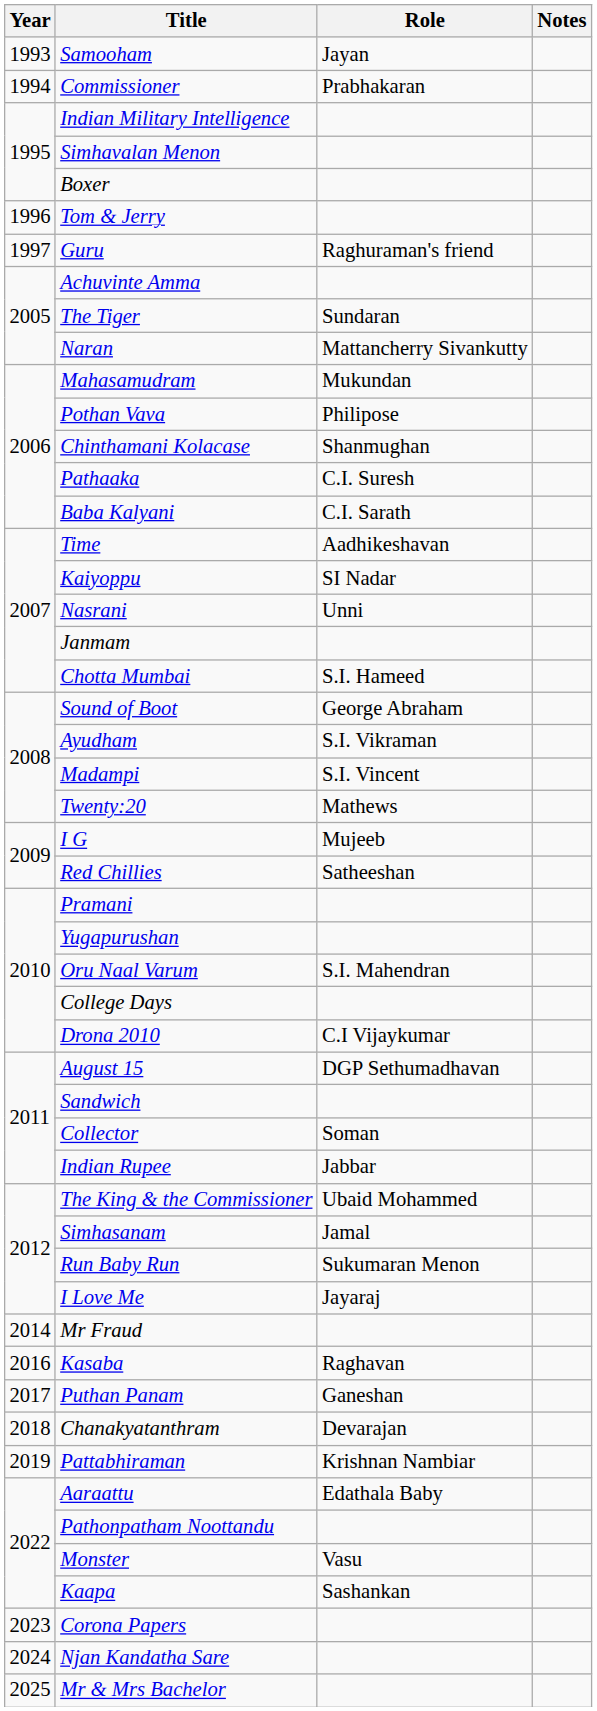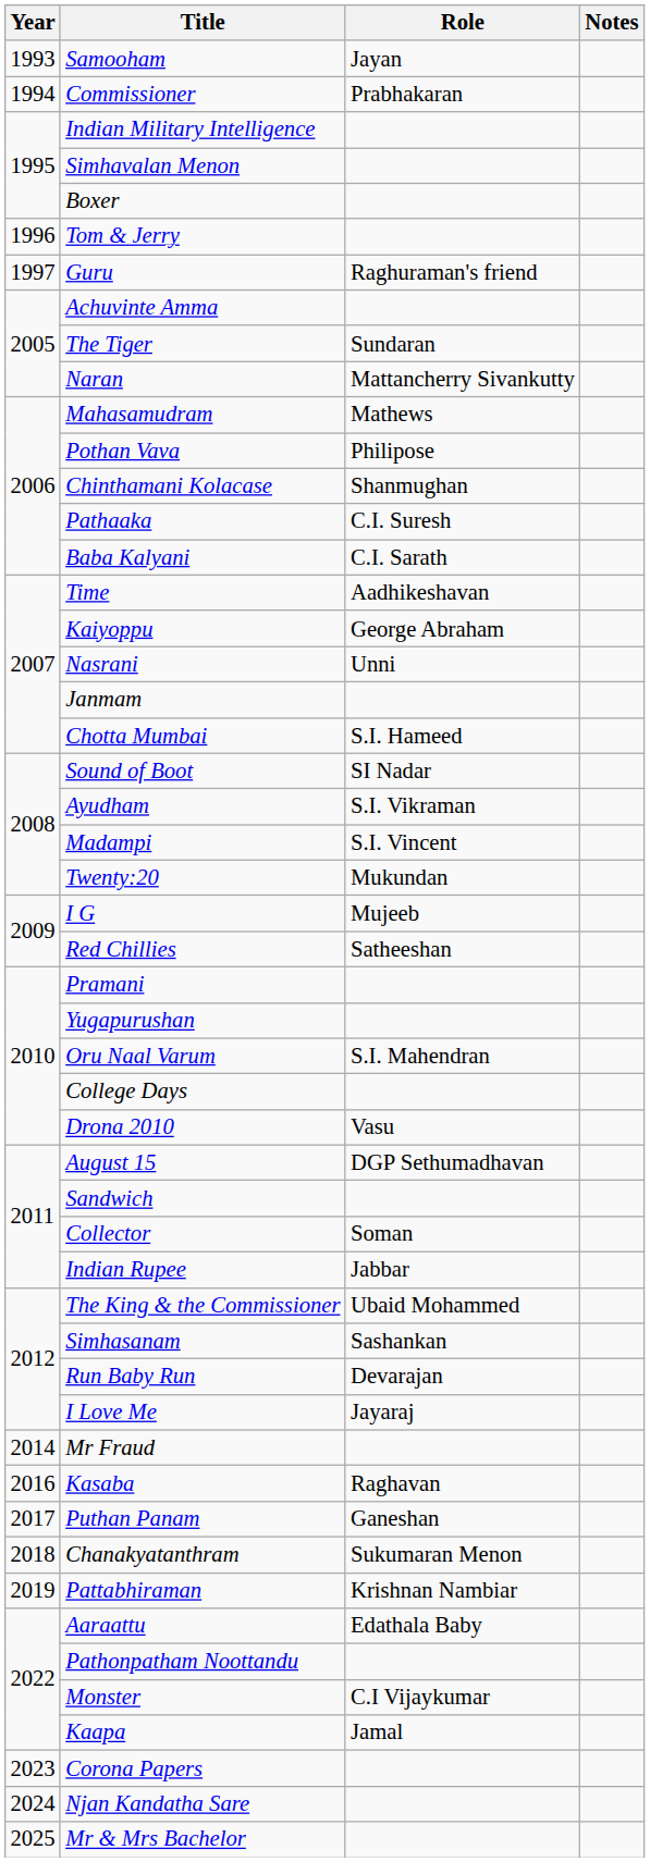 <table class="wikitable sortable">
 <tr>
 <th>Year</th>
 <th>Title</th>
 <th>Role</th>
 <th class="unsortable">Notes</th>
 </tr>
 <tr>
 <td>1993</td>
 <td><em><a href='#'>Samooham</a></em></td>
 <td>Jayan</td>
 <td></td>
 </tr>
 <tr>
 <td>1994</td>
 <td><em><a href='#'>Commissioner</a></em></td>
 <td>Prabhakaran</td>
 <td></td>
 </tr>
 <tr>
 <td rowspan=3>1995</td>
 <td><em><a href='#'>Indian Military Intelligence</a></em></td>
 <td></td>
 <td></td>
 </tr>
 <tr>
 <td><em><a href='#'>Simhavalan Menon</a></em></td>
 <td></td>
 <td></td>
 </tr>
 <tr>
 <td><em>Boxer</em></td>
 <td></td>
 <td></td>
 </tr>
 <tr>
 <td>1996</td>
 <td><em><a href='#'>Tom & Jerry</a></em></td>
 <td></td>
 <td></td>
 </tr>
 <tr>
 <td>1997</td>
 <td><em><a href='#'>Guru</a></em></td>
 <td>Raghuraman's friend</td>
 <td></td>
 </tr>
 <tr>
 <td rowspan=3>2005</td>
 <td><em><a href='#'>Achuvinte Amma</a></em></td>
 <td></td>
 <td></td>
 </tr>
 <tr>
 <td><em><a href='#'>The Tiger</a></em></td>
 <td>Sundaran</td>
 <td></td>
 </tr>
 <tr>
 <td><em><a href='#'>Naran</a></em></td>
 <td>Mattancherry Sivankutty</td>
 <td></td>
 </tr>
 <tr>
 <td rowspan=5>2006</td>
 <td><em><a href='#'>Mahasamudram</a></em></td>
-<td>Mukundan</td>
+<td>Mathews</td>
 <td></td>
 </tr>
 <tr>
 <td><em><a href='#'>Pothan Vava</a></em></td>
 <td>Philipose</td>
 <td></td>
 </tr>
 <tr>
 <td><em><a href='#'>Chinthamani Kolacase</a></em></td>
 <td>Shanmughan</td>
 <td></td>
 </tr>
 <tr>
 <td><em><a href='#'>Pathaaka</a></em></td>
 <td>C.I. Suresh</td>
 <td></td>
 </tr>
 <tr>
 <td><em><a href='#'>Baba Kalyani</a></em></td>
 <td>C.I. Sarath</td>
 <td></td>
 </tr>
 <tr>
 <td rowspan=5>2007</td>
 <td><em><a href='#'>Time</a></em></td>
 <td>Aadhikeshavan</td>
 <td></td>
 </tr>
 <tr>
 <td><em><a href='#'>Kaiyoppu</a></em></td>
-<td>SI Nadar</td>
+<td>George Abraham</td>
 <td></td>
 </tr>
 <tr>
 <td><em><a href='#'>Nasrani</a></em></td>
 <td>Unni</td>
 <td></td>
 </tr>
 <tr>
 <td><em>Janmam</em></td>
 <td></td>
 <td></td>
 </tr>
 <tr>
 <td><em><a href='#'>Chotta Mumbai</a></em></td>
 <td>S.I. Hameed</td>
 <td></td>
 </tr>
 <tr>
 <td rowspan=4>2008</td>
 <td><em><a href='#'>Sound of Boot</a></em></td>
-<td>George Abraham</td>
+<td>SI Nadar</td>
 <td></td>
 </tr>
 <tr>
 <td><em><a href='#'>Ayudham</a></em></td>
 <td>S.I. Vikraman</td>
 <td></td>
 </tr>
 <tr>
 <td><em><a href='#'>Madampi</a></em></td>
 <td>S.I. Vincent</td>
 <td></td>
 </tr>
 <tr>
 <td><em><a href='#'>Twenty:20</a></em></td>
-<td>Mathews</td>
+<td>Mukundan</td>
 <td></td>
 </tr>
 <tr>
 <td rowspan=2>2009</td>
 <td><em><a href='#'>I G</a></em></td>
 <td>Mujeeb</td>
 <td></td>
 </tr>
 <tr>
 <td><em><a href='#'>Red Chillies</a></em></td>
 <td>Satheeshan</td>
 <td></td>
 </tr>
 <tr>
 <td rowspan=5>2010</td>
 <td><em><a href='#'>Pramani</a></em></td>
 <td></td>
 <td></td>
 </tr>
 <tr>
 <td><em><a href='#'>Yugapurushan</a></em></td>
 <td></td>
 <td></td>
 </tr>
 <tr>
 <td><em><a href='#'>Oru Naal Varum</a></em></td>
 <td>S.I. Mahendran</td>
 <td></td>
 </tr>
 <tr>
 <td><em>College Days</em></td>
 <td></td>
 <td></td>
 </tr>
 <tr>
 <td><em><a href='#'>Drona 2010</a></em></td>
-<td>C.I Vijaykumar</td>
+<td>Vasu</td>
 <td></td>
 </tr>
 <tr>
 <td rowspan=4>2011</td>
 <td><em><a href='#'>August 15</a> </em></td>
 <td>DGP Sethumadhavan</td>
 <td></td>
 </tr>
 <tr>
 <td><em><a href='#'>Sandwich</a></em></td>
 <td></td>
 <td></td>
 </tr>
 <tr>
 <td><em><a href='#'>Collector</a></em></td>
 <td>Soman</td>
 <td></td>
 </tr>
 <tr>
 <td><em><a href='#'>Indian Rupee</a></em></td>
 <td>Jabbar</td>
 <td></td>
 </tr>
 <tr>
 <td rowspan=4>2012</td>
 <td><em><a href='#'>The King & the Commissioner</a></em></td>
 <td>Ubaid Mohammed</td>
 <td></td>
 </tr>
 <tr>
 <td><em><a href='#'>Simhasanam</a></em></td>
-<td>Jamal</td>
+<td>Sashankan</td>
 <td></td>
 </tr>
 <tr>
 <td><em><a href='#'>Run Baby Run</a></em></td>
-<td>Sukumaran Menon</td>
+<td>Devarajan</td>
 <td></td>
 </tr>
 <tr>
 <td><em><a href='#'>I Love Me</a></em></td>
 <td>Jayaraj</td>
 <td></td>
 </tr>
 <tr>
 <td>2014</td>
 <td><em>Mr Fraud</em></td>
 <td></td>
 <td></td>
 </tr>
 <tr>
 <td>2016</td>
 <td><em><a href='#'>Kasaba</a></em></td>
 <td>Raghavan</td>
 <td></td>
 </tr>
 <tr>
 <td>2017</td>
 <td><em><a href='#'>Puthan Panam</a></em></td>
 <td>Ganeshan</td>
 <td></td>
 </tr>
 <tr>
 <td>2018</td>
 <td><em>Chanakyatanthram</em></td>
-<td>Devarajan</td>
+<td>Sukumaran Menon</td>
 <td></td>
 </tr>
 <tr>
 <td>2019</td>
 <td><em><a href='#'>Pattabhiraman</a></em></td>
 <td>Krishnan Nambiar</td>
 <td></td>
 </tr>
 <tr>
 <td rowspan=4>2022</td>
 <td><em><a href='#'>Aaraattu</a></em></td>
 <td>Edathala Baby</td>
 <td></td>
 </tr>
 <tr>
 <td><em><a href='#'>Pathonpatham Noottandu</a></em></td>
 <td></td>
 <td></td>
 </tr>
 <tr>
 <td><em><a href='#'>Monster</a></em></td>
-<td>Vasu</td>
+<td>C.I Vijaykumar</td>
 <td></td>
 </tr>
 <tr>
 <td><em><a href='#'>Kaapa</a></em></td>
-<td>Sashankan</td>
+<td>Jamal</td>
 <td></td>
 </tr>
 <tr>
 <td>2023</td>
 <td><em><a href='#'>Corona Papers</a></em></td>
 <td></td>
 <td></td>
 </tr>
 <tr>
 <td>2024</td>
 <td><em><a href='#'>Njan Kandatha Sare</a></em></td>
 <td></td>
 <td></td>
 </tr>
 <tr>
 <td>2025</td>
 <td><em><a href='#'>Mr & Mrs Bachelor</a></em></td>
 <td></td>
 <td></td>
 </tr>
 <tr>
 </tr>
 </table>
